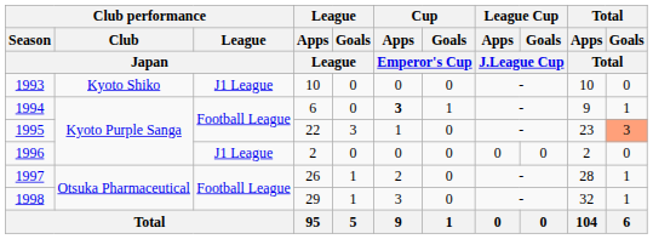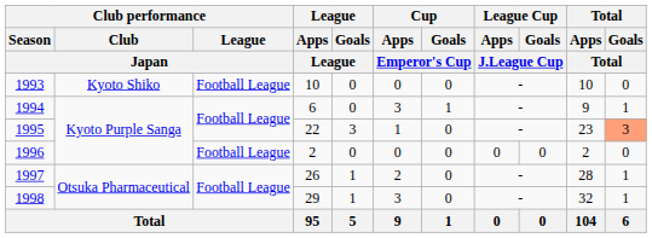 <table class="wikitable" style="text-align:center;">
 <tr>
 <th colspan=3>Club performance</th>
 <th colspan=2>League</th>
 <th colspan=2>Cup</th>
 <th colspan=2>League Cup</th>
 <th colspan=2>Total</th>
 </tr>
 <tr>
 <th>Season</th>
 <th>Club</th>
 <th>League</th>
 <th>Apps</th>
 <th>Goals</th>
 <th>Apps</th>
 <th>Goals</th>
 <th>Apps</th>
 <th>Goals</th>
 <th>Apps</th>
 <th>Goals</th>
 </tr>
 <tr>
 <th colspan=3>Japan</th>
 <th colspan=2>League</th>
 <th colspan=2><a href='#'>Emperor's Cup</a></th>
 <th colspan=2><a href='#'>J.League Cup</a></th>
 <th colspan=2>Total</th>
 </tr>
 <tr>
 <td><a href='#'>1993</a></td>
 <td><a href='#'>Kyoto Shiko</a></td>
-<td><a href='#'>J1 League</a></td>
+<td><a href='#'>Football League</a></td>
 <td>10</td>
 <td>0</td>
 <td>0</td>
 <td>0</td>
 <td colspan="2">-</td>
 <td>10</td>
 <td>0</td>
 </tr>
 <tr>
 <td><a href='#'>1994</a></td>
 <td rowspan="3"><a href='#'>Kyoto Purple Sanga</a></td>
 <td rowspan="2"><a href='#'>Football League</a></td>
 <td>6</td>
 <td>0</td>
-<td><strong>3</strong></td>
+<td>3</td>
 <td>1</td>
 <td colspan="2">-</td>
 <td>9</td>
 <td>1</td>
 </tr>
 <tr>
 <td><a href='#'>1995</a></td>
 <td>22</td>
 <td>3</td>
 <td>1</td>
 <td>0</td>
 <td colspan="2">-</td>
 <td>23</td>
 <td style="background: lightsalmon;">3</td>
 </tr>
 <tr>
 <td><a href='#'>1996</a></td>
-<td><a href='#'>J1 League</a></td>
+<td><a href='#'>Football League</a></td>
 <td>2</td>
 <td>0</td>
 <td>0</td>
 <td>0</td>
 <td>0</td>
 <td>0</td>
 <td>2</td>
 <td>0</td>
 </tr>
 <tr>
 <td><a href='#'>1997</a></td>
 <td rowspan="2"><a href='#'>Otsuka Pharmaceutical</a></td>
 <td rowspan="2"><a href='#'>Football League</a></td>
 <td>26</td>
 <td>1</td>
 <td>2</td>
 <td>0</td>
 <td colspan="2">-</td>
 <td>28</td>
 <td>1</td>
 </tr>
 <tr>
 <td><a href='#'>1998</a></td>
 <td>29</td>
 <td>1</td>
 <td>3</td>
 <td>0</td>
 <td colspan="2">-</td>
 <td>32</td>
 <td>1</td>
 </tr>
 <tr>
 <th colspan=3>Total</th>
 <th>95</th>
 <th>5</th>
 <th>9</th>
 <th>1</th>
 <th>0</th>
 <th>0</th>
 <th>104</th>
 <th>6</th>
 </tr>
 </table>
